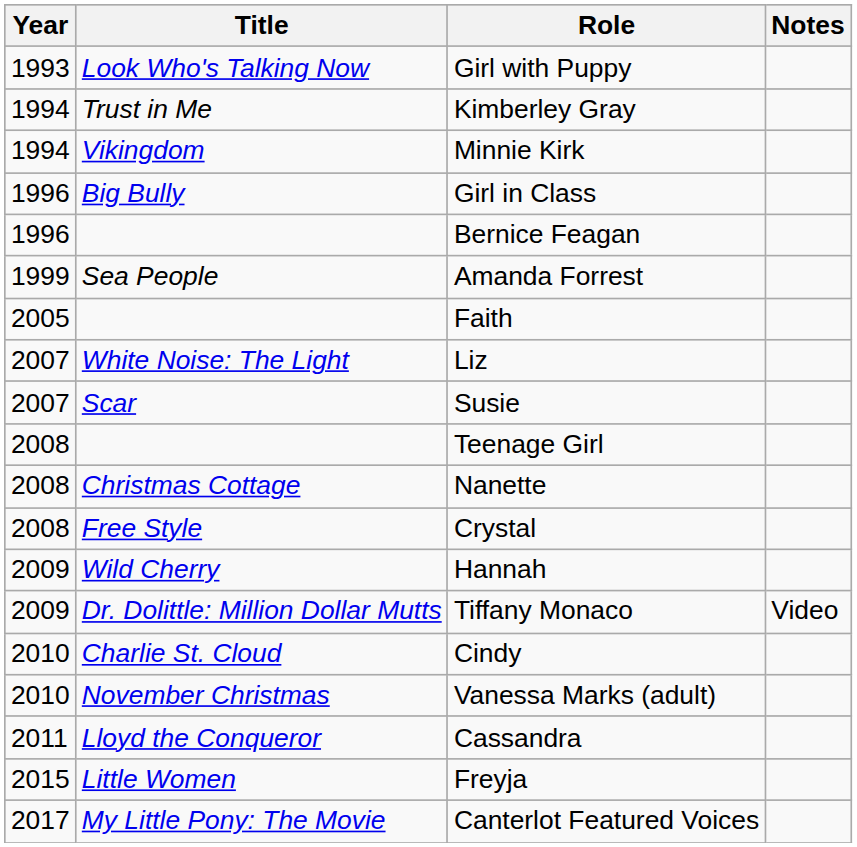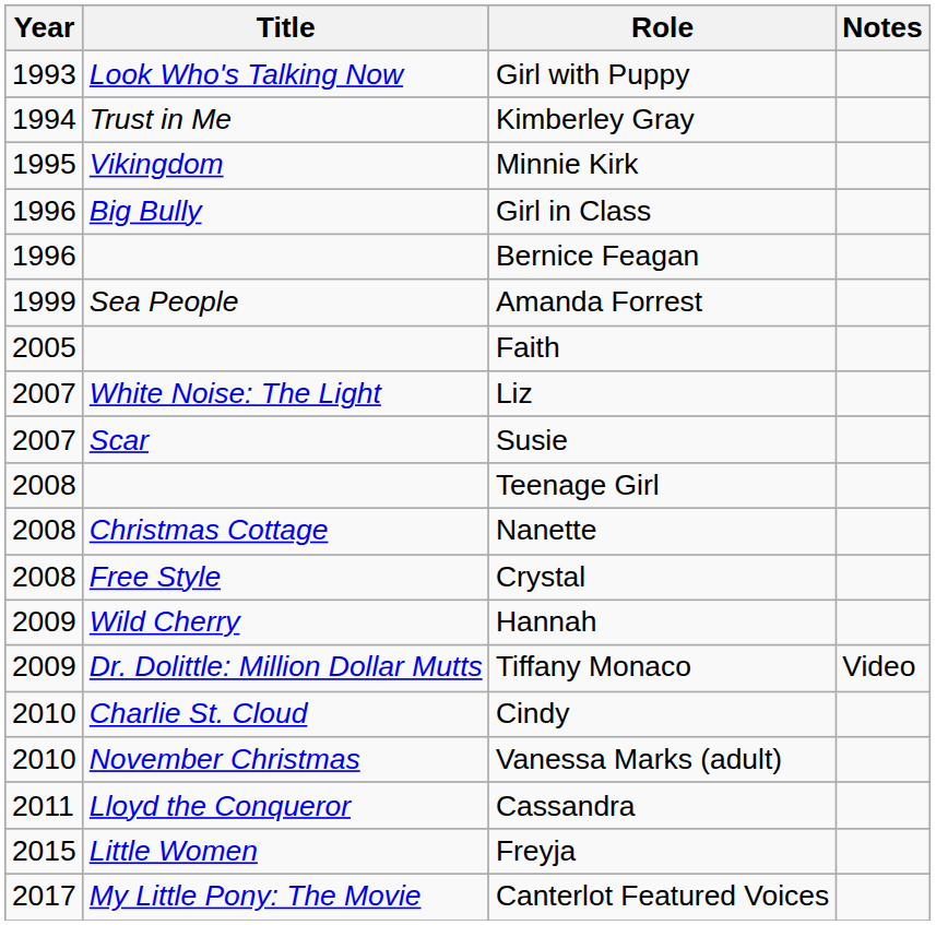 <table class="wikitable sortable">
 <tr>
 <th>Year</th>
 <th>Title</th>
 <th>Role</th>
 <th class="unsortable">Notes</th>
 </tr>
 <tr>
 <td>1993</td>
 <td><em><a href='#'>Look Who's Talking Now</a></em></td>
 <td>Girl with Puppy</td>
 <td></td>
 </tr>
 <tr>
 <td>1994</td>
 <td><em>Trust in Me</em></td>
 <td>Kimberley Gray</td>
 <td></td>
 </tr>
 <tr>
-<td>1994</td>
+<td>1995</td>
 <td><em><a href='#'>Vikingdom</a></em></td>
 <td>Minnie Kirk</td>
 <td></td>
 </tr>
 <tr>
 <td>1996</td>
 <td><em><a href='#'>Big Bully</a></em></td>
 <td>Girl in Class</td>
 <td></td>
 </tr>
 <tr>
 <td>1996</td>
 <td><em></em></td>
 <td>Bernice Feagan</td>
 </tr>
 <tr>
 <td>1999</td>
 <td><em>Sea People</em></td>
 <td>Amanda Forrest</td>
 <td></td>
 </tr>
 <tr>
 <td>2005</td>
 <td><em></em></td>
 <td>Faith</td>
 <td></td>
 </tr>
 <tr>
 <td>2007</td>
 <td><em><a href='#'>White Noise: The Light</a></em></td>
 <td>Liz</td>
 <td></td>
 </tr>
 <tr>
 <td>2007</td>
 <td><em><a href='#'>Scar</a></em></td>
 <td>Susie</td>
 <td></td>
 </tr>
 <tr>
 <td>2008</td>
 <td><em></em></td>
 <td>Teenage Girl</td>
 <td></td>
 </tr>
 <tr>
 <td>2008</td>
 <td><em><a href='#'>Christmas Cottage</a></em></td>
 <td>Nanette</td>
 <td></td>
 </tr>
 <tr>
 <td>2008</td>
 <td><em><a href='#'>Free Style</a></em></td>
 <td>Crystal</td>
 <td></td>
 </tr>
 <tr>
 <td>2009</td>
 <td><em><a href='#'>Wild Cherry</a></em></td>
 <td>Hannah</td>
 <td></td>
 </tr>
 <tr>
 <td>2009</td>
 <td><em><a href='#'>Dr. Dolittle: Million Dollar Mutts</a></em></td>
 <td>Tiffany Monaco</td>
 <td>Video</td>
 </tr>
 <tr>
 <td>2010</td>
 <td><em><a href='#'>Charlie St. Cloud</a></em></td>
 <td>Cindy</td>
 <td></td>
 </tr>
 <tr>
 <td>2010</td>
 <td><em><a href='#'>November Christmas</a></em></td>
 <td>Vanessa Marks (adult)</td>
 <td></td>
 </tr>
 <tr>
 <td>2011</td>
 <td><em><a href='#'>Lloyd the Conqueror</a></em></td>
 <td>Cassandra</td>
 <td></td>
 </tr>
 <tr>
 <td>2015</td>
 <td><em><a href='#'>Little Women</a></em></td>
 <td>Freyja</td>
 <td></td>
 </tr>
 <tr>
 <td>2017</td>
 <td><em><a href='#'>My Little Pony: The Movie</a></em></td>
 <td>Canterlot Featured Voices</td>
 <td></td>
 </tr>
 </table>
